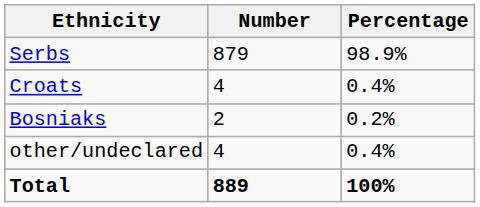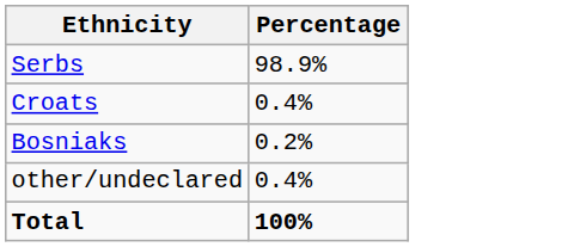 <table class="wikitable">
 <tr>
 <th width="100px">Ethnicity</th>
-<th width="80px">Number</th>
 <th width="80px">Percentage</th>
 </tr>
 <tr>
 <td><a href='#'>Serbs</a></td>
-<td>879</td>
 <td>98.9%</td>
 </tr>
 <tr>
 <td><a href='#'>Croats</a></td>
-<td>4</td>
 <td>0.4%</td>
 </tr>
 <tr>
 <td><a href='#'>Bosniaks</a></td>
-<td>2</td>
 <td>0.2%</td>
 </tr>
 <tr>
 <td>other/undeclared</td>
-<td>4</td>
 <td>0.4%</td>
 </tr>
 <tr>
 <td><strong>Total</strong></td>
-<td><strong>889</strong></td>
 <td><strong>100%</strong></td>
 </tr>
 </table>
